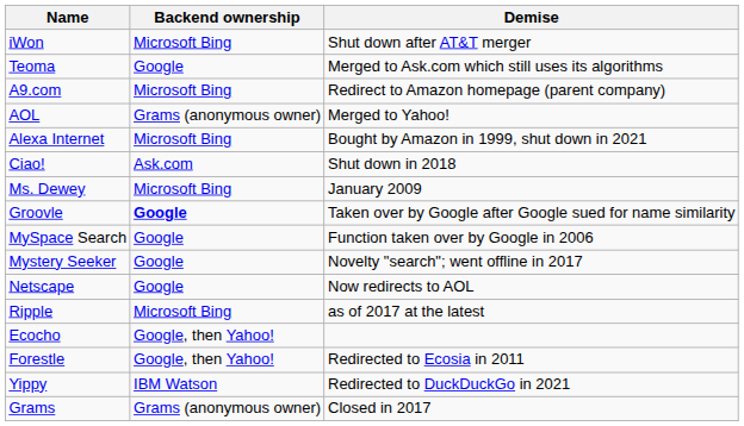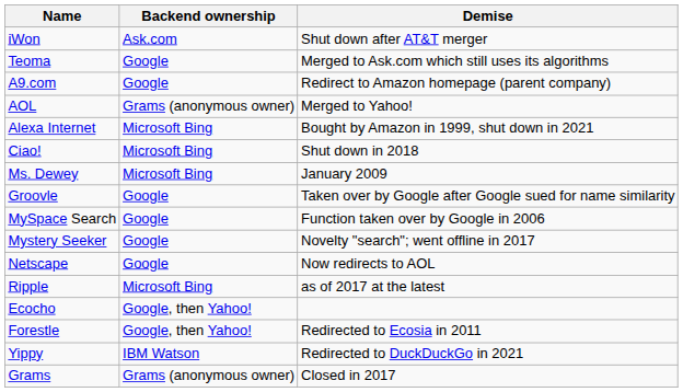 <table class="wikitable sortable">
 <tr>
 <th>Name</th>
 <th>Backend ownership</th>
 <th>Demise</th>
 </tr>
 <tr>
 <td><a href='#'>iWon</a></td>
-<td><a href='#'>Microsoft Bing</a></td>
+<td><a href='#'>Ask.com</a></td>
 <td>Shut down after <a href='#'>AT&T</a> merger</td>
 </tr>
 <tr>
 <td><a href='#'>Teoma</a></td>
 <td><a href='#'>Google</a></td>
 <td>Merged to Ask.com which still uses its algorithms</td>
 </tr>
 <tr>
 <td><a href='#'>A9.com</a></td>
-<td><a href='#'>Microsoft Bing</a></td>
+<td><a href='#'>Google</a></td>
 <td>Redirect to Amazon homepage (parent company)</td>
 </tr>
 <tr>
 <td><a href='#'>AOL</a></td>
 <td><a href='#'>Grams</a> (anonymous owner)</td>
 <td>Merged to Yahoo!</td>
 </tr>
 <tr>
 <td><a href='#'>Alexa Internet</a></td>
 <td><a href='#'>Microsoft Bing</a></td>
 <td>Bought by Amazon in 1999, shut down in 2021</td>
 </tr>
 <tr>
 <td><a href='#'>Ciao!</a></td>
-<td><a href='#'>Ask.com</a></td>
+<td><a href='#'>Microsoft Bing</a></td>
 <td>Shut down in 2018</td>
 </tr>
 <tr>
 <td><a href='#'>Ms. Dewey</a></td>
 <td><a href='#'>Microsoft Bing</a></td>
 <td>January 2009</td>
 </tr>
 <tr>
 <td><a href='#'>Groovle</a></td>
-<td><strong><a href='#'>Google</a></strong></td>
+<td><a href='#'>Google</a></td>
 <td>Taken over by Google after Google sued for name similarity</td>
 </tr>
 <tr>
 <td><a href='#'>MySpace</a> Search</td>
 <td><a href='#'>Google</a></td>
 <td>Function taken over by Google in 2006</td>
 </tr>
 <tr>
 <td><a href='#'>Mystery Seeker</a></td>
 <td><a href='#'>Google</a></td>
 <td>Novelty "search"; went offline in 2017</td>
 </tr>
 <tr>
 <td><a href='#'>Netscape</a></td>
 <td><a href='#'>Google</a></td>
 <td>Now redirects to AOL</td>
 </tr>
 <tr>
 <td><a href='#'>Ripple</a></td>
 <td><a href='#'>Microsoft Bing</a></td>
 <td>as of 2017 at the latest</td>
 </tr>
 <tr>
 <td><a href='#'>Ecocho</a></td>
 <td><a href='#'>Google</a>, then <a href='#'>Yahoo!</a></td>
 <td></td>
 </tr>
 <tr>
 <td><a href='#'>Forestle</a></td>
 <td><a href='#'>Google</a>, then <a href='#'>Yahoo!</a></td>
 <td>Redirected to <a href='#'>Ecosia</a> in 2011</td>
 </tr>
 <tr>
 <td><a href='#'>Yippy</a></td>
 <td><a href='#'>IBM Watson</a></td>
 <td>Redirected to <a href='#'>DuckDuckGo</a> in 2021</td>
 </tr>
 <tr>
 <td><a href='#'>Grams</a></td>
 <td><a href='#'>Grams</a> (anonymous owner)</td>
 <td>Closed in 2017</td>
 </tr>
 </table>
